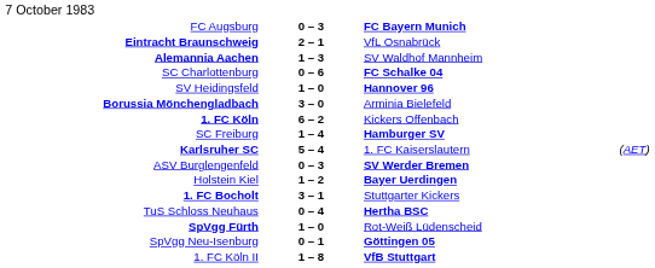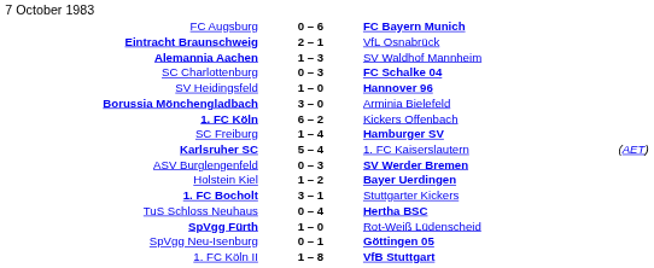 <table width=100% cellspacing=1>
 <tr>
 <th width=25%></th>
 <th width=10%></th>
 <th width=25%></th>
 <th></th>
 </tr>
 <tr>
 <td>7 October 1983</td>
 </tr>
 <tr style=font-size:90%>
 <td align=right><a href='#'>FC Augsburg</a></td>
-<td align=center><strong>0 – 3</strong></td>
+<td align=center><strong>0 – 6</strong></td>
 <td><strong><a href='#'>FC Bayern Munich</a></strong></td>
 </tr>
 <tr style=font-size:90%>
 <td align=right><strong><a href='#'>Eintracht Braunschweig</a></strong></td>
 <td align=center><strong>2 – 1</strong></td>
 <td><a href='#'>VfL Osnabrück</a></td>
 </tr>
 <tr style=font-size:90%>
 <td align=right><strong><a href='#'>Alemannia Aachen</a></strong></td>
 <td align=center><strong>1 – 3</strong></td>
 <td><a href='#'>SV Waldhof Mannheim</a></td>
 </tr>
 <tr style=font-size:90%>
 <td align=right><a href='#'>SC Charlottenburg</a></td>
-<td align=center><strong>0 – 6</strong></td>
+<td align=center><strong>0 – 3</strong></td>
 <td><strong><a href='#'>FC Schalke 04</a></strong></td>
 </tr>
 <tr style=font-size:90%>
 <td align=right><a href='#'>SV Heidingsfeld</a></td>
 <td align=center><strong>1 – 0</strong></td>
 <td><strong><a href='#'>Hannover 96</a></strong></td>
 </tr>
 <tr style=font-size:90%>
 <td align=right><strong><a href='#'>Borussia Mönchengladbach</a></strong></td>
 <td align=center><strong>3 – 0</strong></td>
 <td><a href='#'>Arminia Bielefeld</a></td>
 </tr>
 <tr style=font-size:90%>
 <td align=right><strong><a href='#'>1. FC Köln</a></strong></td>
 <td align=center><strong>6 – 2</strong></td>
 <td><a href='#'>Kickers Offenbach</a></td>
 </tr>
 <tr style=font-size:90%>
 <td align=right><a href='#'>SC Freiburg</a></td>
 <td align=center><strong>1 – 4</strong></td>
 <td><strong><a href='#'>Hamburger SV</a></strong></td>
 </tr>
 <tr style=font-size:90%>
 <td align=right><strong><a href='#'>Karlsruher SC</a></strong></td>
 <td align=center><strong>5 – 4</strong></td>
 <td><a href='#'>1. FC Kaiserslautern</a></td>
 <td><em>(<a href='#'>AET</a>)</em></td>
 </tr>
 <tr style=font-size:90%>
 <td align=right><a href='#'>ASV Burglengenfeld</a></td>
 <td align=center><strong>0 – 3</strong></td>
 <td><strong><a href='#'>SV Werder Bremen</a></strong></td>
 </tr>
 <tr style=font-size:90%>
 <td align=right><a href='#'>Holstein Kiel</a></td>
 <td align=center><strong>1 – 2</strong></td>
 <td><strong><a href='#'>Bayer Uerdingen</a></strong></td>
 </tr>
 <tr style=font-size:90%>
 <td align=right><strong><a href='#'>1. FC Bocholt</a></strong></td>
 <td align=center><strong>3 – 1</strong></td>
 <td><a href='#'>Stuttgarter Kickers</a></td>
 </tr>
 <tr style=font-size:90%>
 <td align=right><a href='#'>TuS Schloss Neuhaus</a></td>
 <td align=center><strong>0 – 4</strong></td>
 <td><strong><a href='#'>Hertha BSC</a></strong></td>
 </tr>
 <tr style=font-size:90%>
 <td align=right><strong><a href='#'>SpVgg Fürth</a></strong></td>
 <td align=center><strong>1 – 0</strong></td>
 <td><a href='#'>Rot-Weiß Lüdenscheid</a></td>
 </tr>
 <tr style=font-size:90%>
 <td align=right><a href='#'>SpVgg Neu-Isenburg</a></td>
 <td align=center><strong>0 – 1</strong></td>
 <td><strong><a href='#'>Göttingen 05</a></strong></td>
 </tr>
 <tr style=font-size:90%>
 <td align=right><a href='#'>1. FC Köln II</a></td>
 <td align=center><strong>1 – 8</strong></td>
 <td><strong><a href='#'>VfB Stuttgart</a></strong></td>
 </tr>
 </table>
